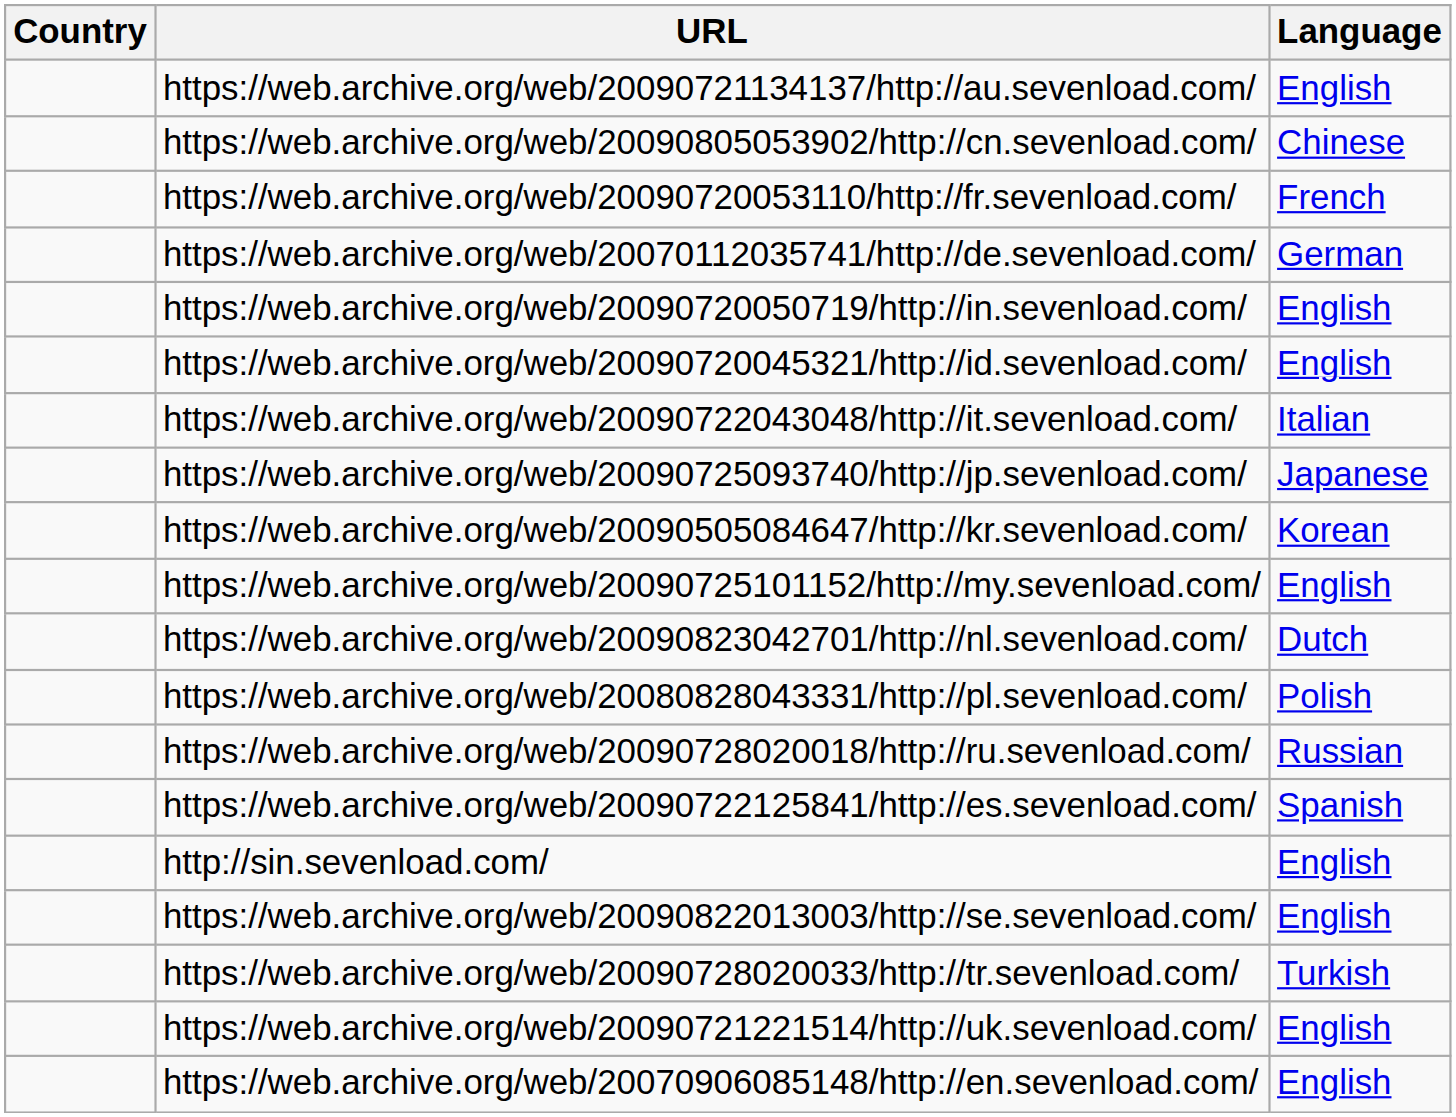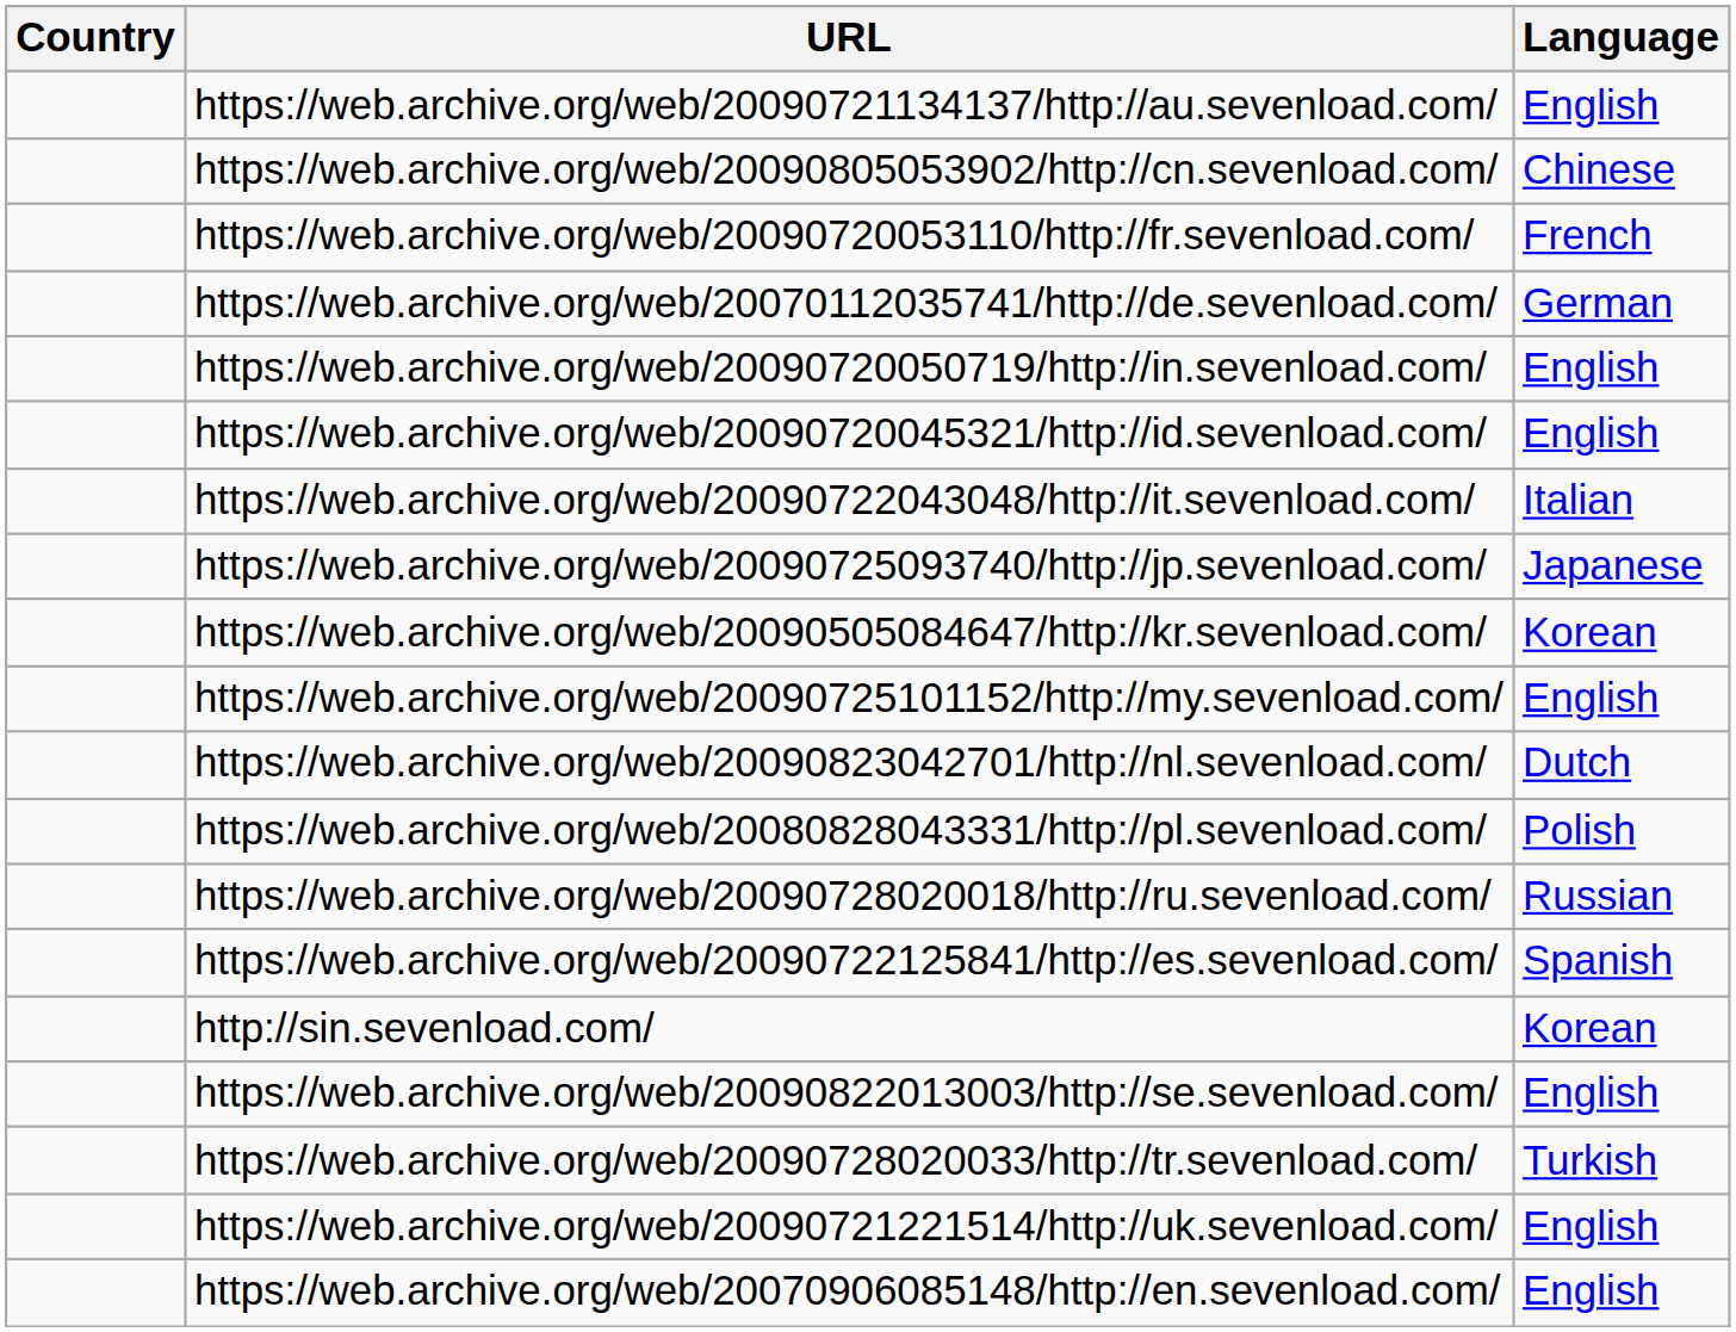 <table class="wikitable sortable">
 <tr>
 <th>Country</th>
 <th>URL</th>
 <th>Language</th>
 </tr>
 <tr>
 <td></td>
 <td>https://web.archive.org/web/20090721134137/http://au.sevenload.com/</td>
 <td><a href='#'>English</a></td>
 </tr>
 <tr>
 <td></td>
 <td>https://web.archive.org/web/20090805053902/http://cn.sevenload.com/</td>
 <td><a href='#'>Chinese</a></td>
 </tr>
 <tr>
 <td></td>
 <td>https://web.archive.org/web/20090720053110/http://fr.sevenload.com/</td>
 <td><a href='#'>French</a></td>
 </tr>
 <tr>
 <td></td>
 <td>https://web.archive.org/web/20070112035741/http://de.sevenload.com/</td>
 <td><a href='#'>German</a></td>
 </tr>
 <tr>
 <td></td>
 <td>https://web.archive.org/web/20090720050719/http://in.sevenload.com/</td>
 <td><a href='#'>English</a></td>
 </tr>
 <tr>
 <td></td>
 <td>https://web.archive.org/web/20090720045321/http://id.sevenload.com/</td>
 <td><a href='#'>English</a></td>
 </tr>
 <tr>
 <td></td>
 <td>https://web.archive.org/web/20090722043048/http://it.sevenload.com/</td>
 <td><a href='#'>Italian</a></td>
 </tr>
 <tr>
 <td></td>
 <td>https://web.archive.org/web/20090725093740/http://jp.sevenload.com/</td>
 <td><a href='#'>Japanese</a></td>
 </tr>
 <tr>
 <td></td>
 <td>https://web.archive.org/web/20090505084647/http://kr.sevenload.com/</td>
 <td><a href='#'>Korean</a></td>
 </tr>
 <tr>
 <td></td>
 <td>https://web.archive.org/web/20090725101152/http://my.sevenload.com/</td>
 <td><a href='#'>English</a></td>
 </tr>
 <tr>
 <td></td>
 <td>https://web.archive.org/web/20090823042701/http://nl.sevenload.com/</td>
 <td><a href='#'>Dutch</a></td>
 </tr>
 <tr>
 <td></td>
 <td>https://web.archive.org/web/20080828043331/http://pl.sevenload.com/</td>
 <td><a href='#'>Polish</a></td>
 </tr>
 <tr>
 <td></td>
 <td>https://web.archive.org/web/20090728020018/http://ru.sevenload.com/</td>
 <td><a href='#'>Russian</a></td>
 </tr>
 <tr>
 <td></td>
 <td>https://web.archive.org/web/20090722125841/http://es.sevenload.com/</td>
 <td><a href='#'>Spanish</a></td>
 </tr>
 <tr>
 <td></td>
 <td>http://sin.sevenload.com/</td>
-<td><a href='#'>English</a></td>
+<td><a href='#'>Korean</a></td>
 </tr>
 <tr>
 <td></td>
 <td>https://web.archive.org/web/20090822013003/http://se.sevenload.com/</td>
 <td><a href='#'>English</a></td>
 </tr>
 <tr>
 <td></td>
 <td>https://web.archive.org/web/20090728020033/http://tr.sevenload.com/</td>
 <td><a href='#'>Turkish</a></td>
 </tr>
 <tr>
 <td></td>
 <td>https://web.archive.org/web/20090721221514/http://uk.sevenload.com/</td>
 <td><a href='#'>English</a></td>
 </tr>
 <tr>
 <td></td>
 <td>https://web.archive.org/web/20070906085148/http://en.sevenload.com/</td>
 <td><a href='#'>English</a></td>
 </tr>
 </table>
